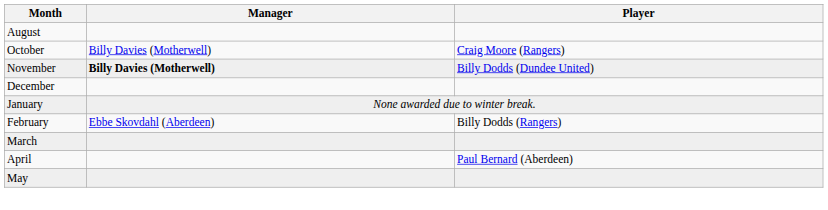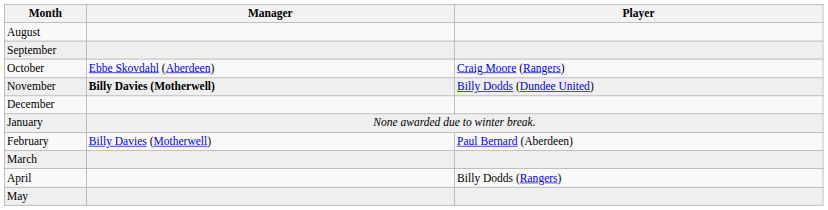 <table class="wikitable" style="width: 90%">
 <tr>
 <th style="width: 10%">Month</th>
 <th style="width: 45%">Manager</th>
 <th style="width: 45%">Player</th>
 </tr>
 <tr>
 <td>August</td>
 <td></td>
 <td></td>
 </tr>
+<tr style="background-color: #efefef">
+<td>September</td>
+<td></td>
+<td></td>
+</tr>
 <tr>
 <td>October</td>
-<td><a href='#'>Billy Davies</a> (<a href='#'>Motherwell</a>)</td>
+<td><a href='#'>Ebbe Skovdahl</a> (<a href='#'>Aberdeen</a>)</td>
 <td><a href='#'>Craig Moore</a> (<a href='#'>Rangers</a>)</td>
 </tr>
 <tr style="background-color: #efefef">
 <td>November</td>
 <td><strong>Billy Davies (Motherwell)</strong></td>
 <td><a href='#'>Billy Dodds</a> (<a href='#'>Dundee United</a>)</td>
 </tr>
 <tr>
 <td>December</td>
 <td></td>
 <td></td>
 </tr>
 <tr style="background-color: #efefef">
 <td>January</td>
 <td colspan=2 style="text-align: center"><em>None awarded due to winter break.</em></td>
 </tr>
 <tr>
 <td>February</td>
-<td><a href='#'>Ebbe Skovdahl</a> (<a href='#'>Aberdeen</a>)</td>
-<td>Billy Dodds (<a href='#'>Rangers</a>)</td>
+<td><a href='#'>Billy Davies</a> (<a href='#'>Motherwell</a>)</td>
+<td><a href='#'>Paul Bernard</a> (Aberdeen)</td>
 </tr>
 <tr style="background-color: #efefef">
 <td>March</td>
 <td></td>
 <td></td>
 </tr>
 <tr>
 <td>April</td>
 <td></td>
-<td><a href='#'>Paul Bernard</a> (Aberdeen)</td>
+<td>Billy Dodds (<a href='#'>Rangers</a>)</td>
 </tr>
 <tr style="background-color: #efefef">
 <td>May</td>
 <td></td>
 <td></td>
 </tr>
 </table>
